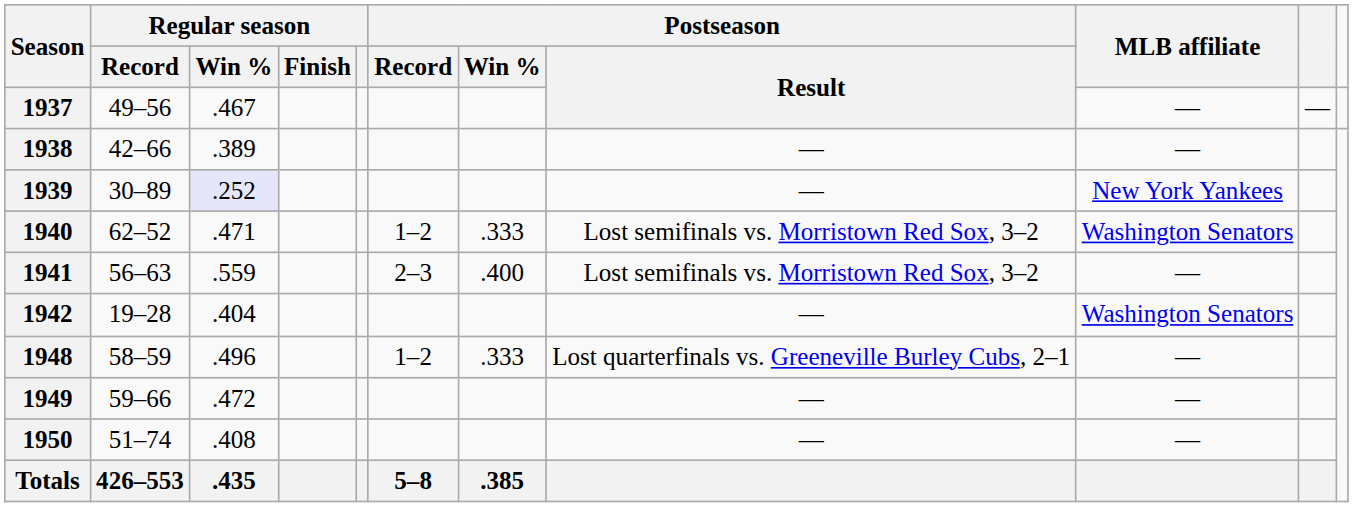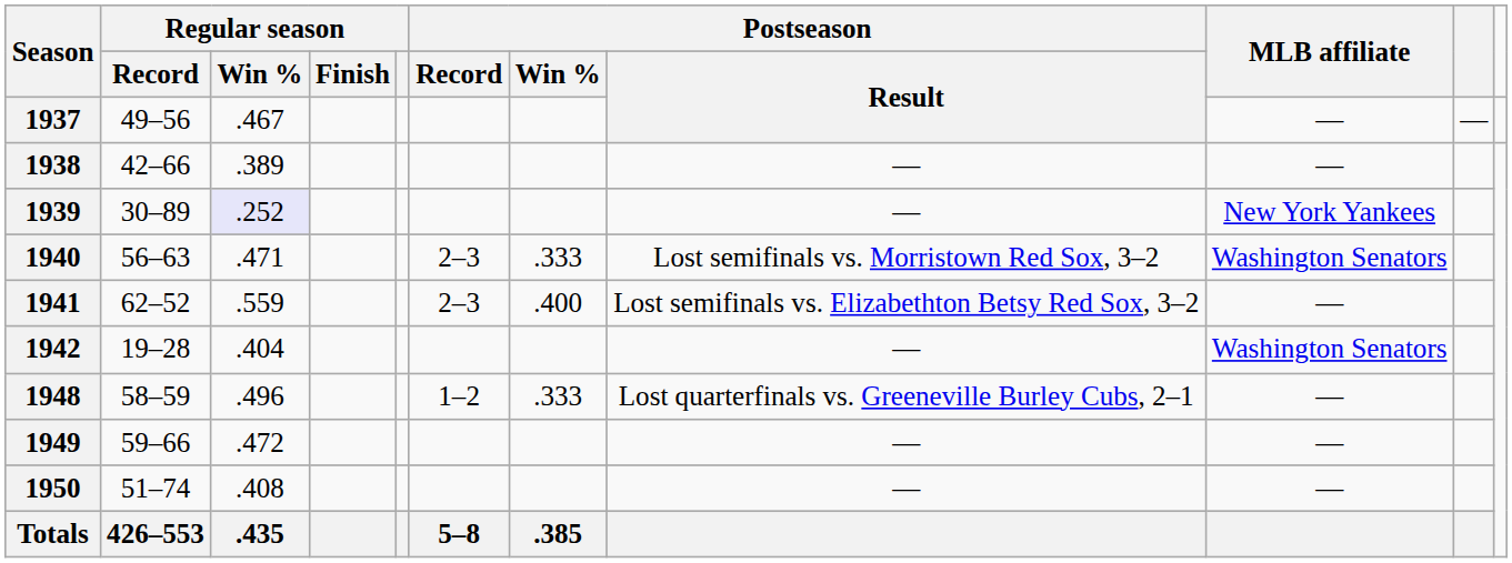 <table class="wikitable sortable plainrowheaders" style="font-size: 95%; text-align:center;">
 <tr>
 <th rowspan="2" scope="col">Season</th>
 <th colspan="4" scope="col">Regular season</th>
 <th colspan="3" scope="col">Postseason</th>
 <th rowspan="2" scope="col">MLB affiliate</th>
 <th rowspan="2" class="unsortable" scope="col"></th>
 </tr>
 <tr>
 <th scope="col">Record</th>
 <th scope="col">Win %</th>
 <th scope="col">Finish</th>
 <th scope="col"></th>
 <th scope="col">Record</th>
 <th scope="col">Win %</th>
 <th class="unsortable" rowspan="2" scope="col">Result</th>
 </tr>
 <tr>
 <th scope="row" style="text-align:center">1937</th>
 <td>49–56</td>
 <td>.467</td>
 <td></td>
 <td></td>
 <td></td>
 <td></td>
 <td>—</td>
 <td>—</td>
 <td></td>
 </tr>
 <tr>
 <th scope="row" style="text-align:center">1938</th>
 <td>42–66</td>
 <td>.389</td>
 <td></td>
 <td></td>
 <td></td>
 <td></td>
 <td>—</td>
 <td>—</td>
 <td></td>
 </tr>
 <tr>
 <th scope="row" style="text-align:center">1939</th>
 <td>30–89</td>
 <td style="background: lavender;">.252</td>
 <td></td>
 <td></td>
 <td></td>
 <td></td>
 <td>—</td>
 <td><a href='#'>New York Yankees</a></td>
 <td></td>
 </tr>
 <tr>
 <th scope="row" style="text-align:center">1940</th>
-<td>62–52</td>
+<td>56–63</td>
 <td>.471</td>
 <td></td>
 <td></td>
-<td>1–2</td>
+<td>2–3</td>
 <td>.333</td>
 <td>Lost semifinals vs. <a href='#'>Morristown Red Sox</a>, 3–2</td>
 <td><a href='#'>Washington Senators</a></td>
 <td></td>
 </tr>
 <tr>
 <th scope="row" style="text-align:center">1941</th>
-<td>56–63</td>
+<td>62–52</td>
 <td>.559</td>
 <td></td>
 <td></td>
 <td>2–3</td>
 <td>.400</td>
-<td>Lost semifinals vs. <a href='#'>Morristown Red Sox</a>, 3–2</td>
+<td>Lost semifinals vs. <a href='#'>Elizabethton Betsy Red Sox</a>, 3–2</td>
 <td>—</td>
 <td></td>
 </tr>
 <tr>
 <th scope="row" style="text-align:center">1942</th>
 <td>19–28</td>
 <td>.404</td>
 <td></td>
 <td></td>
 <td></td>
 <td></td>
 <td>—</td>
 <td><a href='#'>Washington Senators</a></td>
 <td></td>
 </tr>
 <tr>
 <th scope="row" style="text-align:center">1948</th>
 <td>58–59</td>
 <td>.496</td>
 <td></td>
 <td></td>
 <td>1–2</td>
 <td>.333</td>
 <td>Lost quarterfinals vs. <a href='#'>Greeneville Burley Cubs</a>, 2–1</td>
 <td>—</td>
 <td></td>
 </tr>
 <tr>
 <th scope="row" style="text-align:center">1949</th>
 <td>59–66</td>
 <td>.472</td>
 <td></td>
 <td></td>
 <td></td>
 <td></td>
 <td>—</td>
 <td>—</td>
 <td></td>
 </tr>
 <tr>
 <th scope="row" style="text-align:center">1950</th>
 <td>51–74</td>
 <td>.408</td>
 <td></td>
 <td></td>
 <td></td>
 <td></td>
 <td>—</td>
 <td>—</td>
 <td></td>
 </tr>
 <tr class="sortbottom">
 <th scope="row" style="text-align:center"><strong>Totals</strong></th>
 <th>426–553</th>
 <th>.435</th>
 <th></th>
 <th></th>
 <th>5–8</th>
 <th>.385</th>
 <th></th>
 <th></th>
 <th></th>
 </tr>
 </table>
